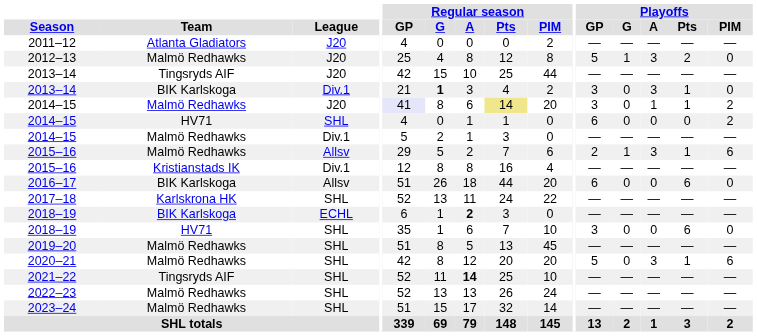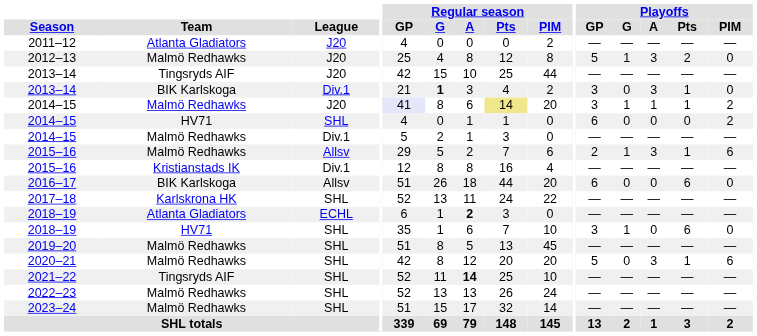 <table border="0" cellpadding="1" cellspacing="0" style="text-align:center; width:60em">
 <tr bgcolor="#e0e0e0">
 <th colspan="3" bgcolor="#ffffff"></th>
 <th rowspan="99" bgcolor="#ffffff"></th>
 <th colspan="5"><a href='#'>Regular season</a></th>
 <th rowspan="99" bgcolor="#ffffff"></th>
 <th colspan="5"><a href='#'>Playoffs</a></th>
 </tr>
 <tr bgcolor="#e0e0e0">
 <th><a href='#'>Season</a></th>
 <th>Team</th>
 <th>League</th>
 <th>GP</th>
 <th><a href='#'>G</a></th>
 <th><a href='#'>A</a></th>
 <th><a href='#'>Pts</a></th>
 <th><a href='#'>PIM</a></th>
 <th>GP</th>
 <th>G</th>
 <th>A</th>
 <th>Pts</th>
 <th>PIM</th>
 </tr>
 <tr>
 <td>2011–12</td>
 <td><a href='#'>Atlanta Gladiators</a></td>
 <td><a href='#'>J20</a></td>
 <td>4</td>
 <td>0</td>
 <td>0</td>
 <td>0</td>
 <td>2</td>
 <td>—</td>
 <td>—</td>
 <td>—</td>
 <td>—</td>
 <td>—</td>
 </tr>
 <tr bgcolor="#f0f0f0">
 <td>2012–13</td>
 <td>Malmö Redhawks</td>
 <td>J20</td>
 <td>25</td>
 <td>4</td>
 <td>8</td>
 <td>12</td>
 <td>8</td>
 <td>5</td>
 <td>1</td>
 <td>3</td>
 <td>2</td>
 <td>0</td>
 </tr>
 <tr>
 <td>2013–14</td>
 <td>Tingsryds AIF</td>
 <td>J20</td>
 <td>42</td>
 <td>15</td>
 <td>10</td>
 <td>25</td>
 <td>44</td>
 <td>—</td>
 <td>—</td>
 <td>—</td>
 <td>—</td>
 <td>—</td>
 </tr>
 <tr bgcolor="#f0f0f0">
 <td><a href='#'>2013–14</a></td>
 <td>BIK Karlskoga</td>
 <td><a href='#'>Div.1</a></td>
 <td>21</td>
 <td><strong>1</strong></td>
 <td>3</td>
 <td>4</td>
 <td>2</td>
 <td>3</td>
 <td>0</td>
 <td>3</td>
 <td>1</td>
 <td>0</td>
 </tr>
 <tr>
 <td>2014–15</td>
 <td><a href='#'>Malmö Redhawks</a></td>
 <td>J20</td>
 <td style="background: lavender;">41</td>
 <td>8</td>
 <td>6</td>
 <td style="background: khaki;">14</td>
 <td>20</td>
 <td>3</td>
-<td>0</td>
+<td>1</td>
 <td>1</td>
 <td>1</td>
 <td>2</td>
 </tr>
 <tr bgcolor="#f0f0f0">
 <td><a href='#'>2014–15</a></td>
 <td>HV71</td>
 <td><a href='#'>SHL</a></td>
 <td>4</td>
 <td>0</td>
 <td>1</td>
 <td>1</td>
 <td>0</td>
 <td>6</td>
 <td>0</td>
 <td>0</td>
 <td>0</td>
 <td>2</td>
 </tr>
 <tr>
 <td><a href='#'>2014–15</a></td>
 <td>Malmö Redhawks</td>
 <td>Div.1</td>
 <td>5</td>
 <td>2</td>
 <td>1</td>
 <td>3</td>
 <td>0</td>
 <td>—</td>
 <td>—</td>
 <td>—</td>
 <td>—</td>
 <td>—</td>
 </tr>
 <tr bgcolor="#f0f0f0">
 <td><a href='#'>2015–16</a></td>
 <td>Malmö Redhawks</td>
 <td><a href='#'>Allsv</a></td>
 <td>29</td>
 <td>5</td>
 <td>2</td>
 <td>7</td>
 <td>6</td>
 <td>2</td>
 <td>1</td>
 <td>3</td>
 <td>1</td>
 <td>6</td>
 </tr>
 <tr>
 <td><a href='#'>2015–16</a></td>
 <td><a href='#'>Kristianstads IK</a></td>
 <td>Div.1</td>
 <td>12</td>
 <td>8</td>
 <td>8</td>
 <td>16</td>
 <td>4</td>
 <td>—</td>
 <td>—</td>
 <td>—</td>
 <td>—</td>
 <td>—</td>
 </tr>
 <tr bgcolor="#f0f0f0">
 <td><a href='#'>2016–17</a></td>
 <td>BIK Karlskoga</td>
 <td>Allsv</td>
 <td>51</td>
 <td>26</td>
 <td>18</td>
 <td>44</td>
 <td>20</td>
 <td>6</td>
 <td>0</td>
 <td>0</td>
 <td>6</td>
 <td>0</td>
 </tr>
 <tr>
 <td><a href='#'>2017–18</a></td>
 <td><a href='#'>Karlskrona HK</a></td>
 <td>SHL</td>
 <td>52</td>
 <td>13</td>
 <td>11</td>
 <td>24</td>
 <td>22</td>
 <td>—</td>
 <td>—</td>
 <td>—</td>
 <td>—</td>
 <td>—</td>
 </tr>
 <tr bgcolor="#f0f0f0">
 <td><a href='#'>2018–19</a></td>
-<td><a href='#'>BIK Karlskoga</a></td>
+<td><a href='#'>Atlanta Gladiators</a></td>
 <td><a href='#'>ECHL</a></td>
 <td>6</td>
 <td>1</td>
 <td><strong>2</strong></td>
 <td>3</td>
 <td>0</td>
 <td>—</td>
 <td>—</td>
 <td>—</td>
 <td>—</td>
 <td>—</td>
 </tr>
 <tr>
 <td><a href='#'>2018–19</a></td>
 <td><a href='#'>HV71</a></td>
 <td>SHL</td>
 <td>35</td>
 <td>1</td>
 <td>6</td>
 <td>7</td>
 <td>10</td>
 <td>3</td>
-<td>0</td>
+<td>1</td>
 <td>0</td>
 <td>6</td>
 <td>0</td>
 </tr>
 <tr bgcolor="#f0f0f0">
 <td><a href='#'>2019–20</a></td>
 <td>Malmö Redhawks</td>
 <td>SHL</td>
 <td>51</td>
 <td>8</td>
 <td>5</td>
 <td>13</td>
 <td>45</td>
 <td>—</td>
 <td>—</td>
 <td>—</td>
 <td>—</td>
 <td>—</td>
 </tr>
 <tr>
 <td><a href='#'>2020–21</a></td>
 <td>Malmö Redhawks</td>
 <td>SHL</td>
 <td>42</td>
 <td>8</td>
 <td>12</td>
 <td>20</td>
 <td>20</td>
 <td>5</td>
 <td>0</td>
 <td>3</td>
 <td>1</td>
 <td>6</td>
 </tr>
 <tr bgcolor="#f0f0f0">
 <td><a href='#'>2021–22</a></td>
 <td>Tingsryds AIF</td>
 <td>SHL</td>
 <td>52</td>
 <td>11</td>
 <td><strong>14</strong></td>
 <td>25</td>
 <td>10</td>
 <td>—</td>
 <td>—</td>
 <td>—</td>
 <td>—</td>
 <td>—</td>
 </tr>
 <tr>
 <td><a href='#'>2022–23</a></td>
 <td>Malmö Redhawks</td>
 <td>SHL</td>
 <td>52</td>
 <td>13</td>
 <td>13</td>
 <td>26</td>
 <td>24</td>
 <td>—</td>
 <td>—</td>
 <td>—</td>
 <td>—</td>
 <td>—</td>
 </tr>
 <tr bgcolor="#f0f0f0">
 <td><a href='#'>2023–24</a></td>
 <td>Malmö Redhawks</td>
 <td>SHL</td>
 <td>51</td>
 <td>15</td>
 <td>17</td>
 <td>32</td>
 <td>14</td>
 <td>—</td>
 <td>—</td>
 <td>—</td>
 <td>—</td>
 <td>—</td>
 </tr>
 <tr>
 </tr>
 <tr bgcolor="#e0e0e0">
 <th colspan="3">SHL totals</th>
 <th>339</th>
 <th>69</th>
 <th>79</th>
 <th>148</th>
 <th>145</th>
 <th>13</th>
 <th>2</th>
 <th>1</th>
 <th>3</th>
 <th>2</th>
 </tr>
 </table>
